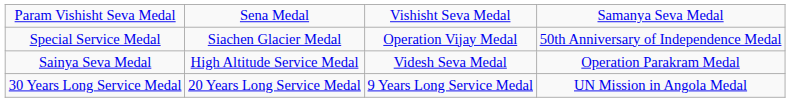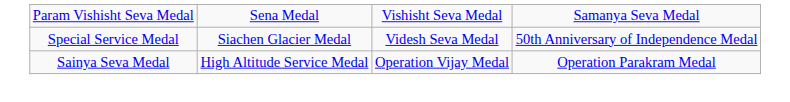 <table class="wikitable" style="margin:1em auto; text-align:center;">
 <tr>
 <td><a href='#'>Param Vishisht Seva Medal</a></td>
 <td><a href='#'>Sena Medal</a></td>
 <td><a href='#'>Vishisht Seva Medal</a></td>
 <td><a href='#'>Samanya Seva Medal</a></td>
 </tr>
 <tr>
 <td><a href='#'>Special Service Medal</a></td>
 <td><a href='#'>Siachen Glacier Medal</a></td>
-<td><a href='#'>Operation Vijay Medal</a></td>
+<td><a href='#'>Videsh Seva Medal</a></td>
 <td><a href='#'>50th Anniversary of Independence Medal</a></td>
 </tr>
 <tr>
 <td><a href='#'>Sainya Seva Medal</a></td>
 <td><a href='#'>High Altitude Service Medal</a></td>
-<td><a href='#'>Videsh Seva Medal</a></td>
+<td><a href='#'>Operation Vijay Medal</a></td>
 <td><a href='#'>Operation Parakram Medal</a></td>
 </tr>
-<tr>
-<td><a href='#'>30 Years Long Service Medal</a></td>
-<td><a href='#'>20 Years Long Service Medal</a></td>
-<td><a href='#'>9 Years Long Service Medal</a></td>
-<td><a href='#'>UN Mission in Angola Medal</a></td>
-</tr>
 </table>
